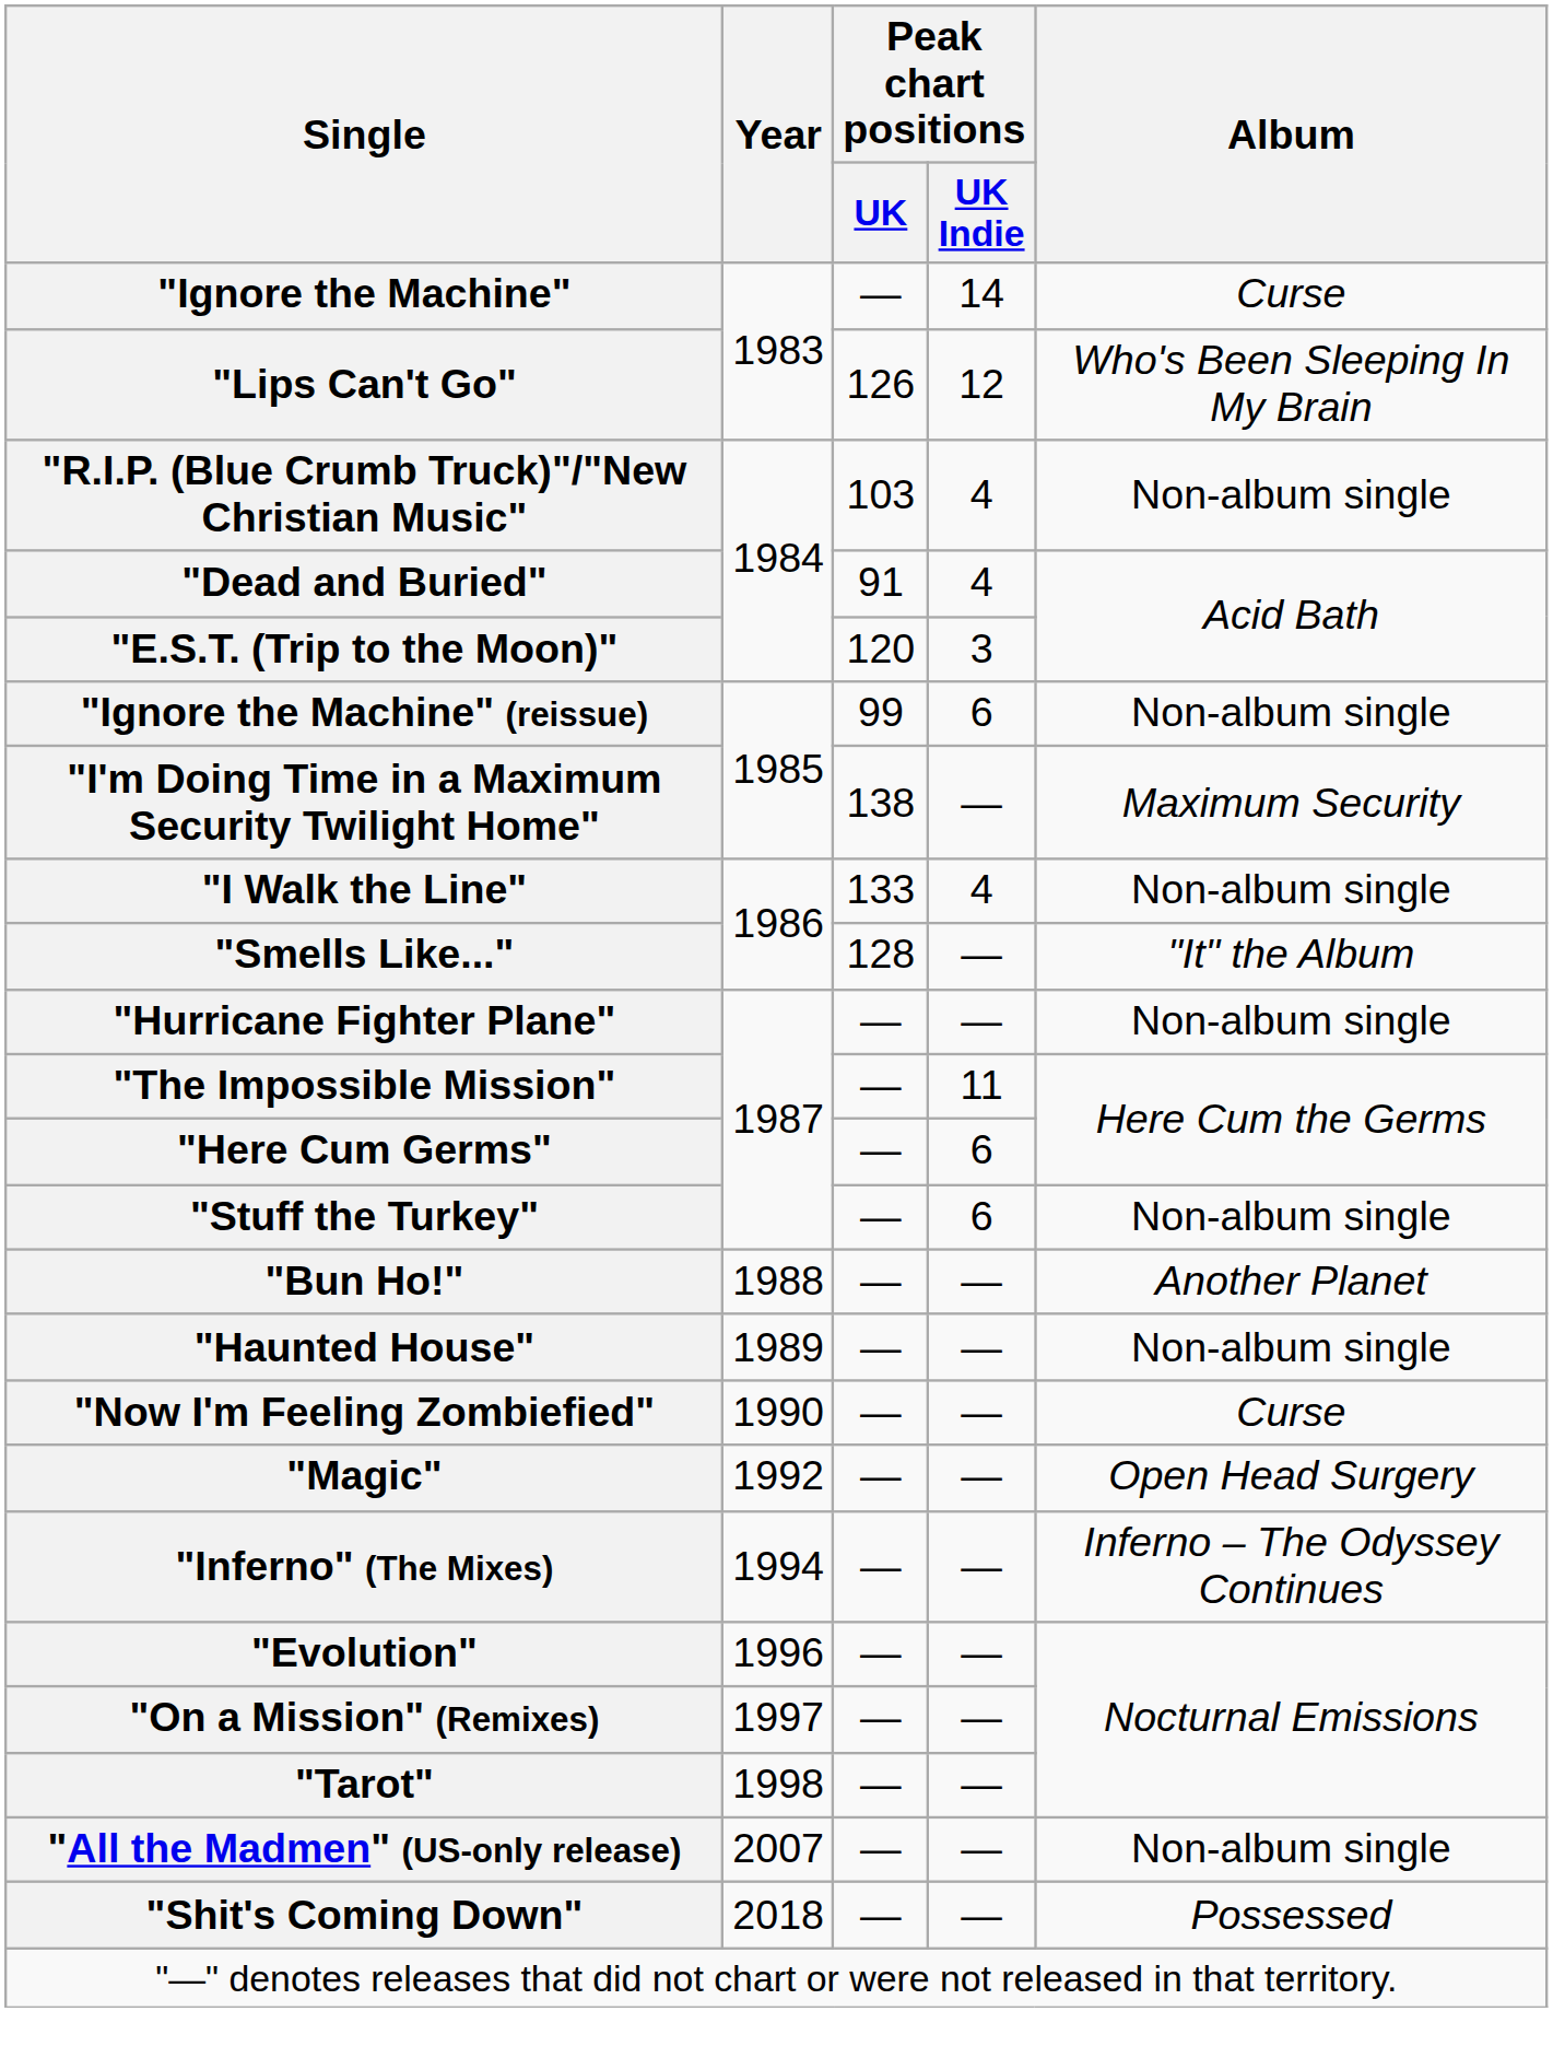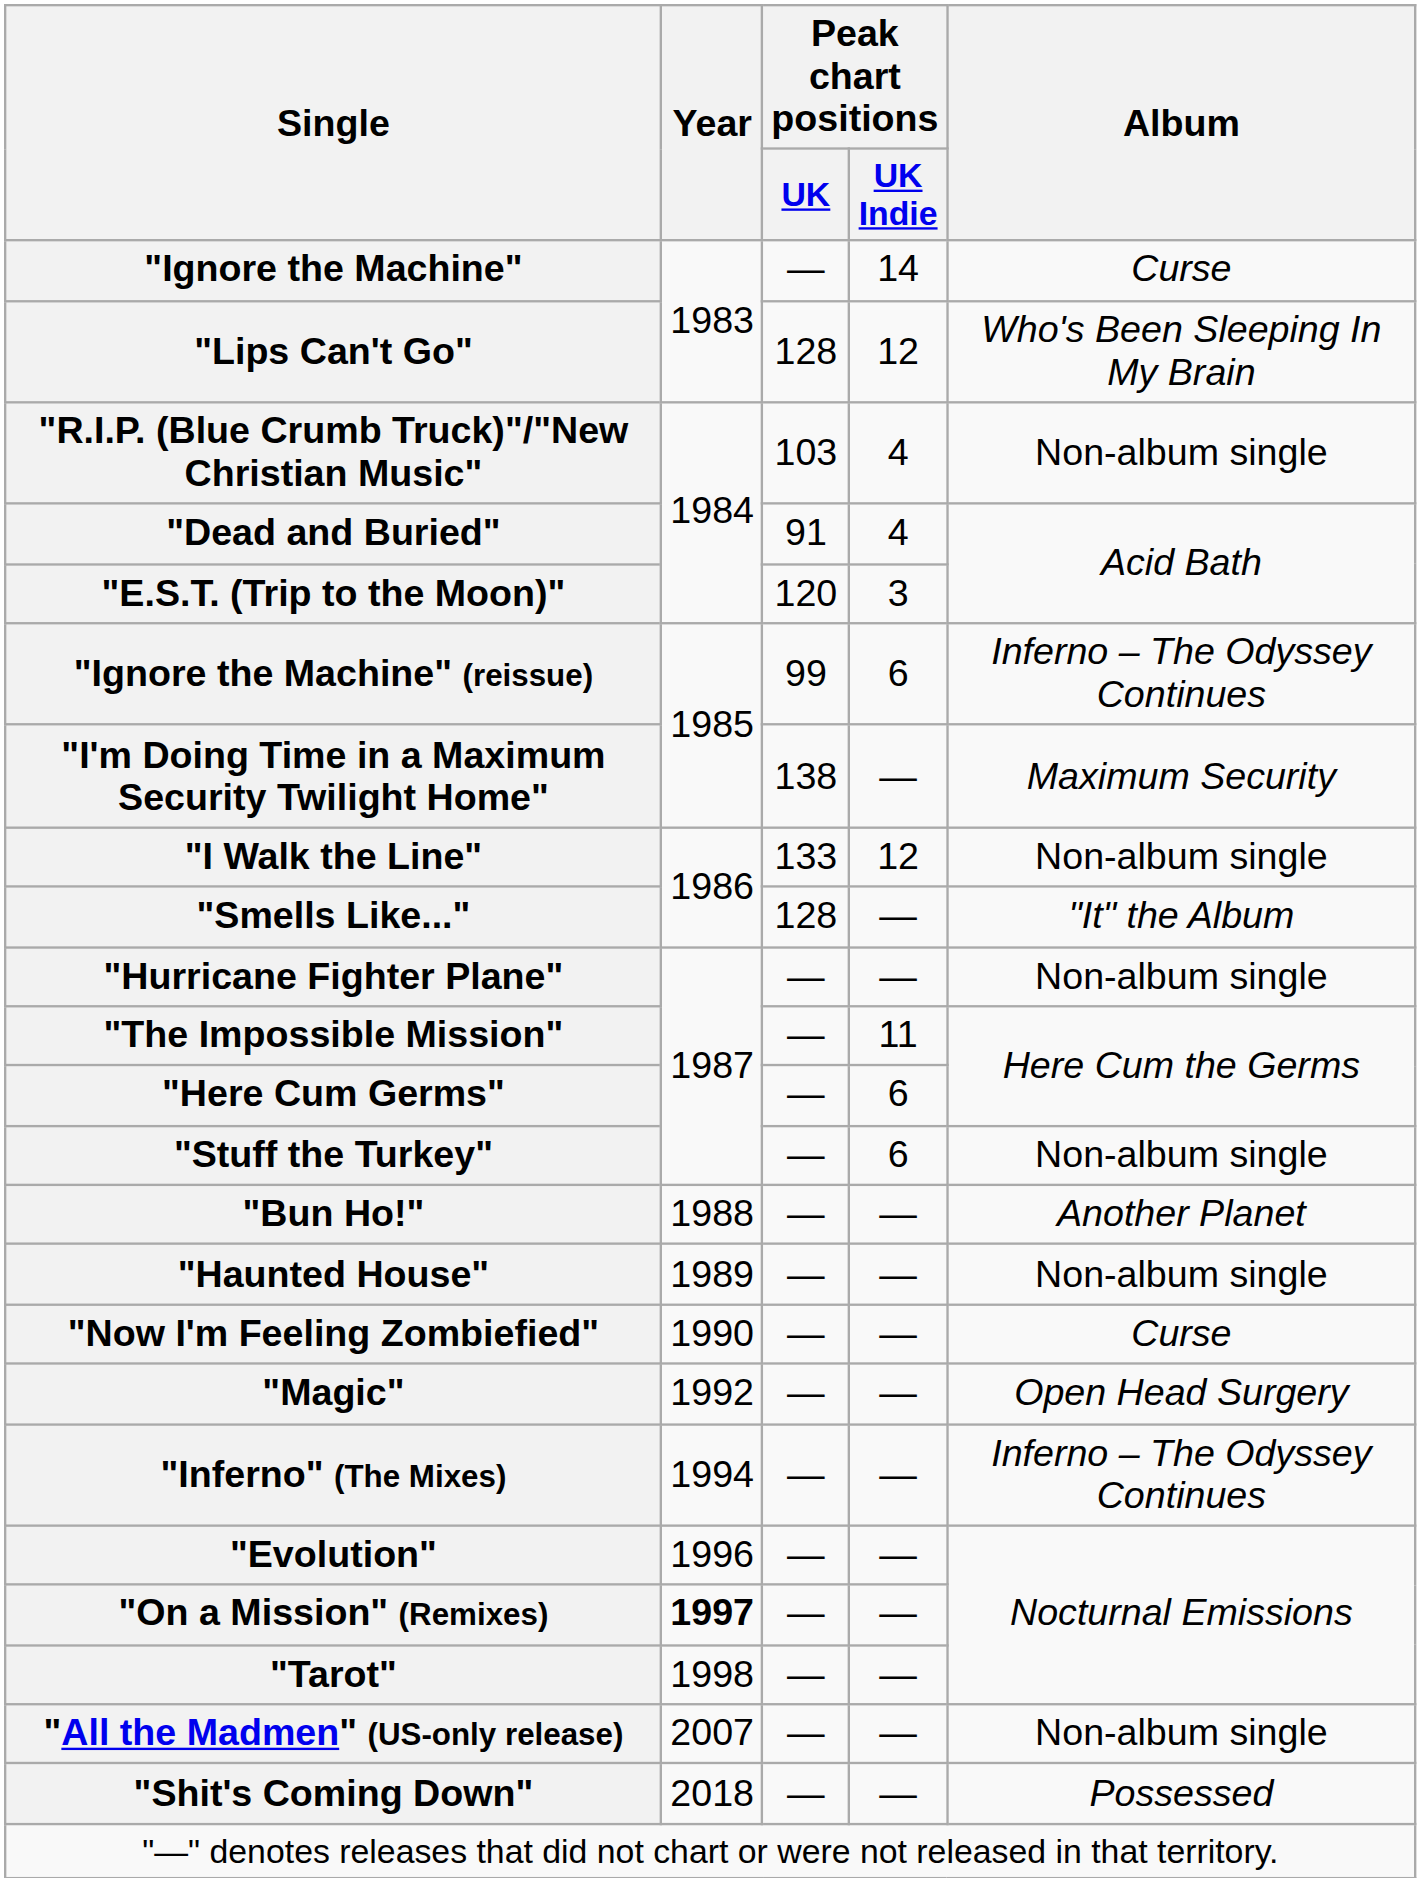 <table class="wikitable plainrowheaders" style="text-align:center;">
 <tr>
 <th rowspan="2" scope="col" style="width:17em;">Single</th>
 <th rowspan="2" scope="col" style="width:2em;">Year</th>
 <th colspan="2">Peak chart positions</th>
 <th rowspan="2"  style="width:12em;">Album</th>
 </tr>
 <tr>
 <th scope="col" style="width:2em;font-size:90%;"><a href='#'>UK</a><br></th>
 <th scope="col" style="width:2em;font-size:90%;"><a href='#'>UK Indie</a><br></th>
 </tr>
 <tr>
 <th scope="row">"Ignore the Machine"</th>
 <td rowspan="2">1983</td>
 <td>—</td>
 <td>14</td>
 <td><em>Curse</em></td>
 </tr>
 <tr>
 <th scope="row">"Lips Can't Go"</th>
-<td>126</td>
+<td>128</td>
 <td>12</td>
 <td><em>Who's Been Sleeping In My Brain</em></td>
 </tr>
 <tr>
 <th scope="row">"R.I.P. (Blue Crumb Truck)"/"New Christian Music"</th>
 <td rowspan="3">1984</td>
 <td>103</td>
 <td>4</td>
 <td>Non-album single</td>
 </tr>
 <tr>
 <th scope="row">"Dead and Buried"</th>
 <td>91</td>
 <td>4</td>
 <td rowspan="2"><em>Acid Bath</em></td>
 </tr>
 <tr>
 <th scope="row">"E.S.T. (Trip to the Moon)"</th>
 <td>120</td>
 <td>3</td>
 </tr>
 <tr>
 <th scope="row">"Ignore the Machine" <small>(reissue)</small></th>
 <td rowspan="2">1985</td>
 <td>99</td>
 <td>6</td>
-<td>Non-album single</td>
+<td><em>Inferno – The Odyssey Continues</em></td>
 </tr>
 <tr>
 <th scope="row">"I'm Doing Time in a Maximum Security Twilight Home"</th>
 <td>138</td>
 <td>—</td>
 <td><em>Maximum Security</em></td>
 </tr>
 <tr>
 <th scope="row">"I Walk the Line"</th>
 <td rowspan="2">1986</td>
 <td>133</td>
-<td>4</td>
+<td>12</td>
 <td>Non-album single</td>
 </tr>
 <tr>
 <th scope="row">"Smells Like..."</th>
 <td>128</td>
 <td>—</td>
 <td><em>"It" the Album</em></td>
 </tr>
 <tr>
 <th scope="row">"Hurricane Fighter Plane"</th>
 <td rowspan="4">1987</td>
 <td>—</td>
 <td>—</td>
 <td>Non-album single</td>
 </tr>
 <tr>
 <th scope="row">"The Impossible Mission"</th>
 <td>—</td>
 <td>11</td>
 <td rowspan="2"><em>Here Cum the Germs</em></td>
 </tr>
 <tr>
 <th scope="row">"Here Cum Germs"</th>
 <td>—</td>
 <td>6</td>
 </tr>
 <tr>
 <th scope="row">"Stuff the Turkey"</th>
 <td>—</td>
 <td>6</td>
 <td>Non-album single</td>
 </tr>
 <tr>
 <th scope="row">"Bun Ho!"</th>
 <td>1988</td>
 <td>—</td>
 <td>—</td>
 <td><em>Another Planet</em></td>
 </tr>
 <tr>
 <th scope="row">"Haunted House"</th>
 <td>1989</td>
 <td>—</td>
 <td>—</td>
 <td>Non-album single</td>
 </tr>
 <tr>
 <th scope="row">"Now I'm Feeling Zombiefied"</th>
 <td>1990</td>
 <td>—</td>
 <td>—</td>
 <td><em>Curse</em></td>
 </tr>
 <tr>
 <th scope="row">"Magic"</th>
 <td>1992</td>
 <td>—</td>
 <td>—</td>
 <td><em>Open Head Surgery</em></td>
 </tr>
 <tr>
 <th scope="row">"Inferno" <small>(The Mixes)</small></th>
 <td>1994</td>
 <td>—</td>
 <td>—</td>
 <td><em>Inferno – The Odyssey Continues</em></td>
 </tr>
 <tr>
 <th scope="row">"Evolution"</th>
 <td>1996</td>
 <td>—</td>
 <td>—</td>
 <td rowspan="3"><em>Nocturnal Emissions</em></td>
 </tr>
 <tr>
 <th scope="row">"On a Mission" <small>(Remixes)</small></th>
-<td>1997</td>
+<td><strong>1997</strong></td>
 <td>—</td>
 <td>—</td>
 </tr>
 <tr>
 <th scope="row">"Tarot"</th>
 <td>1998</td>
 <td>—</td>
 <td>—</td>
 </tr>
 <tr>
 <th scope="row">"<a href='#'>All the Madmen</a>" <small>(US-only release)</small></th>
 <td>2007</td>
 <td>—</td>
 <td>—</td>
 <td>Non-album single</td>
 </tr>
 <tr>
 <th scope="row">"Shit's Coming Down"</th>
 <td>2018</td>
 <td>—</td>
 <td>—</td>
 <td><em>Possessed</em></td>
 </tr>
 <tr>
 <td colspan="5" style="font-size:90%">"—" denotes releases that did not chart or were not released in that territory.</td>
 </tr>
 </table>
